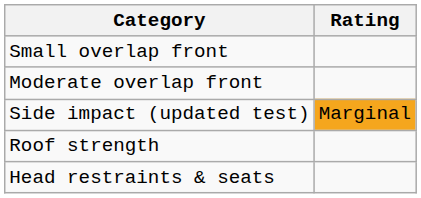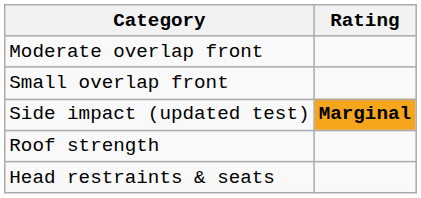 <table class="wikitable">
 <tr>
 <th>Category</th>
 <th>Rating</th>
 </tr>
 <tr>
+<td>Moderate overlap front</td>
+<td></td>
+</tr>
+<tr>
 <td>Small overlap front</td>
 <td></td>
 </tr>
 <tr>
-<td>Moderate overlap front</td>
-<td></td>
-</tr>
-<tr>
 <td>Side impact (updated test)</td>
-<td style="background: #f5a61d; color: black; text-align: center;">Marginal</td>
+<td style="background: #f5a61d; color: black; text-align: center;"><strong>Marginal</strong></td>
 </tr>
 <tr>
 <td>Roof strength</td>
 <td></td>
 </tr>
 <tr>
 <td>Head restraints & seats</td>
 <td></td>
 </tr>
 </table>
